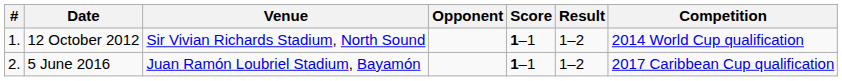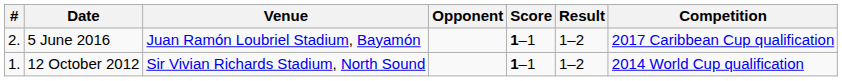 <table class="wikitable">
 <tr>
 <th>#</th>
 <th>Date</th>
 <th>Venue</th>
 <th>Opponent</th>
 <th>Score</th>
 <th>Result</th>
 <th>Competition</th>
 </tr>
 <tr>
+<td>2.</td>
+<td>5 June 2016</td>
+<td><a href='#'>Juan Ramón Loubriel Stadium</a>, <a href='#'>Bayamón</a></td>
+<td></td>
+<td><strong>1</strong>–1</td>
+<td>1–2</td>
+<td><a href='#'>2017 Caribbean Cup qualification</a></td>
+</tr>
+<tr>
 <td>1.</td>
 <td>12 October 2012</td>
 <td><a href='#'>Sir Vivian Richards Stadium</a>, <a href='#'>North Sound</a></td>
 <td></td>
 <td><strong>1</strong>–1</td>
 <td>1–2</td>
 <td><a href='#'>2014 World Cup qualification</a></td>
 </tr>
-<tr>
-<td>2.</td>
-<td>5 June 2016</td>
-<td><a href='#'>Juan Ramón Loubriel Stadium</a>, <a href='#'>Bayamón</a></td>
-<td></td>
-<td><strong>1</strong>–1</td>
-<td>1–2</td>
-<td><a href='#'>2017 Caribbean Cup qualification</a></td>
-</tr>
 </table>
